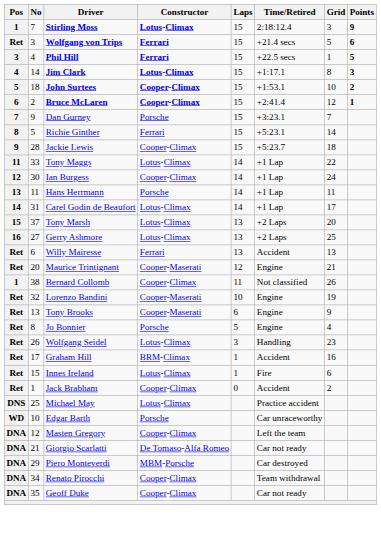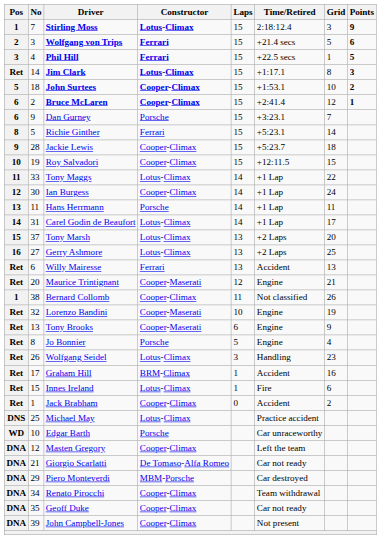 <table class="wikitable" style="font-size: 95%;">
 <tr>
 <th>Pos</th>
 <th>No</th>
 <th>Driver</th>
 <th>Constructor</th>
 <th>Laps</th>
 <th>Time/Retired</th>
 <th>Grid</th>
 <th>Points</th>
 </tr>
 <tr>
 <th>1</th>
 <td>7</td>
 <td> <strong><a href='#'>Stirling Moss</a></strong></td>
 <td><strong><a href='#'>Lotus</a>-<a href='#'>Climax</a></strong></td>
 <td>15</td>
 <td>2:18:12.4</td>
 <td>3</td>
 <td><strong>9</strong></td>
 </tr>
 <tr>
-<th>Ret</th>
+<th>2</th>
 <td>3</td>
 <td> <strong><a href='#'>Wolfgang von Trips</a></strong></td>
 <td><strong><a href='#'>Ferrari</a></strong></td>
 <td>15</td>
 <td>+21.4 secs</td>
 <td>5</td>
 <td><strong>6</strong></td>
 </tr>
 <tr>
 <th>3</th>
 <td>4</td>
 <td> <strong><a href='#'>Phil Hill</a></strong></td>
 <td><strong><a href='#'>Ferrari</a></strong></td>
 <td>15</td>
 <td>+22.5 secs</td>
 <td>1</td>
 <td><strong>5</strong></td>
 </tr>
 <tr>
-<th>4</th>
+<th>Ret</th>
 <td>14</td>
 <td> <strong><a href='#'>Jim Clark</a></strong></td>
 <td><strong><a href='#'>Lotus</a>-<a href='#'>Climax</a></strong></td>
 <td>15</td>
 <td>+1:17.1</td>
 <td>8</td>
 <td><strong>3</strong></td>
 </tr>
 <tr>
 <th>5</th>
 <td>18</td>
 <td> <strong><a href='#'>John Surtees</a></strong></td>
 <td><strong><a href='#'>Cooper</a>-<a href='#'>Climax</a></strong></td>
 <td>15</td>
 <td>+1:53.1</td>
 <td>10</td>
 <td><strong>2</strong></td>
 </tr>
 <tr>
 <th>6</th>
 <td>2</td>
 <td> <strong><a href='#'>Bruce McLaren</a></strong></td>
 <td><strong><a href='#'>Cooper</a>-<a href='#'>Climax</a></strong></td>
 <td>15</td>
 <td>+2:41.4</td>
 <td>12</td>
 <td><strong>1</strong></td>
 </tr>
 <tr>
-<th>7</th>
+<th>6</th>
 <td>9</td>
 <td> <a href='#'>Dan Gurney</a></td>
 <td><a href='#'>Porsche</a></td>
 <td>15</td>
 <td>+3:23.1</td>
 <td>7</td>
 <td></td>
 </tr>
 <tr>
 <th>8</th>
 <td>5</td>
 <td> <a href='#'>Richie Ginther</a></td>
 <td><a href='#'>Ferrari</a></td>
 <td>15</td>
 <td>+5:23.1</td>
 <td>14</td>
 <td></td>
 </tr>
 <tr>
 <th>9</th>
 <td>28</td>
 <td> <a href='#'>Jackie Lewis</a></td>
 <td><a href='#'>Cooper</a>-<a href='#'>Climax</a></td>
 <td>15</td>
 <td>+5:23.7</td>
 <td>18</td>
+<td></td>
+</tr>
+<tr>
+<th>10</th>
+<td>19</td>
+<td> <a href='#'>Roy Salvadori</a></td>
+<td><a href='#'>Cooper</a>-<a href='#'>Climax</a></td>
+<td>15</td>
+<td>+12:11.5</td>
+<td>15</td>
 <td></td>
 </tr>
 <tr>
 <th>11</th>
 <td>33</td>
 <td> <a href='#'>Tony Maggs</a></td>
 <td><a href='#'>Lotus</a>-<a href='#'>Climax</a></td>
 <td>14</td>
 <td>+1 Lap</td>
 <td>22</td>
 <td></td>
 </tr>
 <tr>
 <th>12</th>
 <td>30</td>
 <td> <a href='#'>Ian Burgess</a></td>
 <td><a href='#'>Cooper</a>-<a href='#'>Climax</a></td>
 <td>14</td>
 <td>+1 Lap</td>
 <td>24</td>
 <td></td>
 </tr>
 <tr>
 <th>13</th>
 <td>11</td>
 <td> <a href='#'>Hans Herrmann</a></td>
 <td><a href='#'>Porsche</a></td>
 <td>14</td>
 <td>+1 Lap</td>
 <td>11</td>
 <td></td>
 </tr>
 <tr>
 <th>14</th>
 <td>31</td>
 <td> <a href='#'>Carel Godin de Beaufort</a></td>
 <td><a href='#'>Lotus</a>-<a href='#'>Climax</a></td>
 <td>14</td>
 <td>+1 Lap</td>
 <td>17</td>
 <td></td>
 </tr>
 <tr>
 <th>15</th>
 <td>37</td>
 <td> <a href='#'>Tony Marsh</a></td>
 <td><a href='#'>Lotus</a>-<a href='#'>Climax</a></td>
 <td>13</td>
 <td>+2 Laps</td>
 <td>20</td>
 <td></td>
 </tr>
 <tr>
 <th>16</th>
 <td>27</td>
 <td> <a href='#'>Gerry Ashmore</a></td>
 <td><a href='#'>Lotus</a>-<a href='#'>Climax</a></td>
 <td>13</td>
 <td>+2 Laps</td>
 <td>25</td>
 <td></td>
 </tr>
 <tr>
 <th>Ret</th>
 <td>6</td>
 <td> <a href='#'>Willy Mairesse</a></td>
 <td><a href='#'>Ferrari</a></td>
 <td>13</td>
 <td>Accident</td>
 <td>13</td>
 <td></td>
 </tr>
 <tr>
 <th>Ret</th>
 <td>20</td>
 <td> <a href='#'>Maurice Trintignant</a></td>
 <td><a href='#'>Cooper</a>-<a href='#'>Maserati</a></td>
 <td>12</td>
 <td>Engine</td>
 <td>21</td>
 <td></td>
 </tr>
 <tr>
 <th>1</th>
 <td>38</td>
 <td> <a href='#'>Bernard Collomb</a></td>
 <td><a href='#'>Cooper</a>-<a href='#'>Climax</a></td>
 <td>11</td>
 <td>Not classified</td>
 <td>26</td>
 <td></td>
 </tr>
 <tr>
 <th>Ret</th>
 <td>32</td>
 <td> <a href='#'>Lorenzo Bandini</a></td>
 <td><a href='#'>Cooper</a>-<a href='#'>Maserati</a></td>
 <td>10</td>
 <td>Engine</td>
 <td>19</td>
 <td></td>
 </tr>
 <tr>
 <th>Ret</th>
 <td>13</td>
 <td> <a href='#'>Tony Brooks</a></td>
 <td><a href='#'>Cooper</a>-<a href='#'>Maserati</a></td>
 <td>6</td>
 <td>Engine</td>
 <td>9</td>
 <td></td>
 </tr>
 <tr>
 <th>Ret</th>
 <td>8</td>
 <td> <a href='#'>Jo Bonnier</a></td>
 <td><a href='#'>Porsche</a></td>
 <td>5</td>
 <td>Engine</td>
 <td>4</td>
 <td></td>
 </tr>
 <tr>
 <th>Ret</th>
 <td>26</td>
 <td> <a href='#'>Wolfgang Seidel</a></td>
 <td><a href='#'>Lotus</a>-<a href='#'>Climax</a></td>
 <td>3</td>
 <td>Handling</td>
 <td>23</td>
 <td></td>
 </tr>
 <tr>
 <th>Ret</th>
 <td>17</td>
 <td> <a href='#'>Graham Hill</a></td>
 <td><a href='#'>BRM</a>-<a href='#'>Climax</a></td>
 <td>1</td>
 <td>Accident</td>
 <td>16</td>
 <td></td>
 </tr>
 <tr>
 <th>Ret</th>
 <td>15</td>
 <td> <a href='#'>Innes Ireland</a></td>
 <td><a href='#'>Lotus</a>-<a href='#'>Climax</a></td>
 <td>1</td>
 <td>Fire</td>
 <td>6</td>
 <td></td>
 </tr>
 <tr>
 <th>Ret</th>
 <td>1</td>
 <td> <a href='#'>Jack Brabham</a></td>
 <td><a href='#'>Cooper</a>-<a href='#'>Climax</a></td>
 <td>0</td>
 <td>Accident</td>
 <td>2</td>
 <td></td>
 </tr>
 <tr>
 <th>DNS</th>
 <td>25</td>
 <td> <a href='#'>Michael May</a></td>
 <td><a href='#'>Lotus</a>-<a href='#'>Climax</a></td>
 <td></td>
 <td>Practice accident</td>
 <td></td>
 <td></td>
 </tr>
 <tr>
 <th>WD</th>
 <td>10</td>
 <td> <a href='#'>Edgar Barth</a></td>
 <td><a href='#'>Porsche</a></td>
 <td></td>
 <td>Car unraceworthy</td>
 <td></td>
 <td></td>
 </tr>
 <tr>
 <th>DNA</th>
 <td>12</td>
 <td> <a href='#'>Masten Gregory</a></td>
 <td><a href='#'>Cooper</a>-<a href='#'>Climax</a></td>
 <td></td>
 <td>Left the team</td>
 <td></td>
 <td></td>
 </tr>
 <tr>
 <th>DNA</th>
 <td>21</td>
 <td> <a href='#'>Giorgio Scarlatti</a></td>
 <td><a href='#'>De Tomaso</a>-<a href='#'>Alfa Romeo</a></td>
 <td></td>
 <td>Car not ready</td>
 <td></td>
 <td></td>
 </tr>
 <tr>
 <th>DNA</th>
 <td>29</td>
 <td> <a href='#'>Piero Monteverdi</a></td>
 <td><a href='#'>MBM</a>-<a href='#'>Porsche</a></td>
 <td></td>
 <td>Car destroyed</td>
 <td></td>
 <td></td>
 </tr>
 <tr>
 <th>DNA</th>
 <td>34</td>
 <td> <a href='#'>Renato Pirocchi</a></td>
 <td><a href='#'>Cooper</a>-<a href='#'>Climax</a></td>
 <td></td>
 <td>Team withdrawal</td>
 <td></td>
 <td></td>
 </tr>
 <tr>
 <th>DNA</th>
 <td>35</td>
 <td> <a href='#'>Geoff Duke</a></td>
 <td><a href='#'>Cooper</a>-<a href='#'>Climax</a></td>
 <td></td>
 <td>Car not ready</td>
 <td></td>
 <td></td>
 </tr>
 <tr>
+<th>DNA</th>
+<td>39</td>
+<td> <a href='#'>John Campbell-Jones</a></td>
+<td><a href='#'>Cooper</a>-<a href='#'>Climax</a></td>
+<td></td>
+<td>Not present</td>
+<td></td>
+<td></td>
+</tr>
+<tr>
 <th colspan="8"></th>
 </tr>
 </table>
